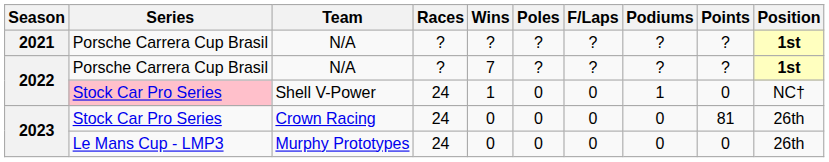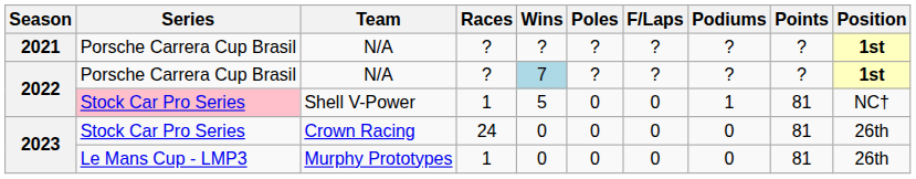 <table class="wikitable" style="font-size: 90%; text-align:center">
 <tr>
 <th>Season</th>
 <th>Series</th>
 <th>Team</th>
 <th>Races</th>
 <th>Wins</th>
 <th>Poles</th>
 <th>F/Laps</th>
 <th>Podiums</th>
 <th>Points</th>
 <th>Position</th>
 </tr>
 <tr>
 <th>2021</th>
 <td align=left>Porsche Carrera Cup Brasil</td>
 <td>N/A</td>
 <td>?</td>
 <td>?</td>
 <td>?</td>
 <td>?</td>
 <td>?</td>
 <td>?</td>
 <td style="background:#ffffbf;"><strong>1st</strong></td>
 </tr>
 <tr>
 <th rowspan="2">2022</th>
 <td align=left>Porsche Carrera Cup Brasil</td>
 <td>N/A</td>
 <td>?</td>
-<td>7</td>
+<td style="background: lightblue;">7</td>
 <td>?</td>
 <td>?</td>
 <td>?</td>
 <td>?</td>
 <td style="background:#ffffbf;"><strong>1st</strong></td>
 </tr>
 <tr>
 <td align=left style="background: pink;"><a href='#'>Stock Car Pro Series</a></td>
 <td align=left>Shell V-Power</td>
-<td>24</td>
 <td>1</td>
+<td>5</td>
 <td>0</td>
 <td>0</td>
 <td>1</td>
-<td>0</td>
+<td>81</td>
 <td>NC†</td>
 </tr>
 <tr>
 <th rowspan="2">2023</th>
 <td align=left><a href='#'>Stock Car Pro Series</a></td>
 <td align=left><a href='#'>Crown Racing</a></td>
 <td>24</td>
 <td>0</td>
 <td>0</td>
 <td>0</td>
 <td>0</td>
 <td>81</td>
 <td>26th</td>
 </tr>
 <tr>
 <td align=left><a href='#'>Le Mans Cup - LMP3</a></td>
 <td align=left><a href='#'>Murphy Prototypes</a></td>
-<td>24</td>
+<td>1</td>
 <td>0</td>
 <td>0</td>
 <td>0</td>
 <td>0</td>
-<td>0</td>
+<td>81</td>
 <td>26th</td>
 </tr>
 </table>
